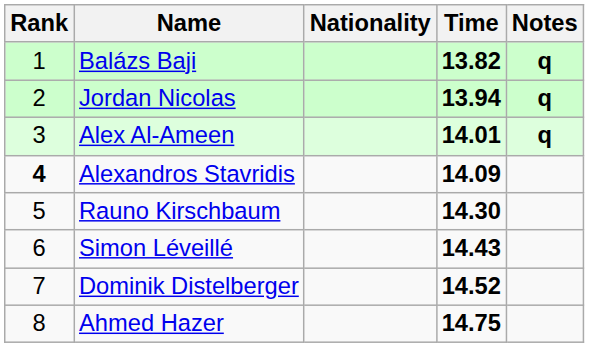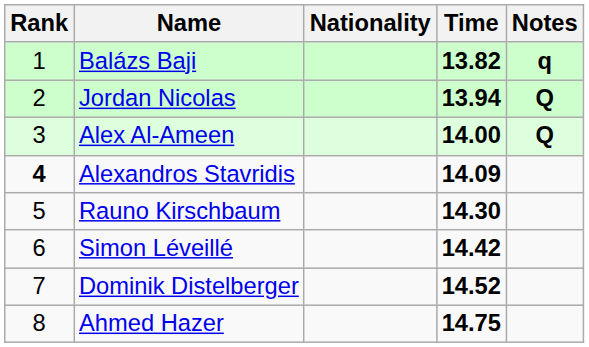 <table class="wikitable sortable" style="text-align:center">
 <tr>
 <th>Rank</th>
 <th>Name</th>
 <th>Nationality</th>
 <th>Time</th>
 <th>Notes</th>
 </tr>
 <tr bgcolor=ccffcc>
 <td>1</td>
 <td align=left><a href='#'>Balázs Baji</a></td>
 <td align=left></td>
 <td><strong>13.82</strong></td>
 <td><strong>q</strong></td>
 </tr>
 <tr bgcolor=ccffcc>
 <td>2</td>
 <td align=left><a href='#'>Jordan Nicolas</a></td>
 <td align=left></td>
 <td><strong>13.94</strong></td>
-<td><strong>q</strong></td>
+<td><strong>Q</strong></td>
 </tr>
 <tr bgcolor=ddffdd>
 <td>3</td>
 <td align=left><a href='#'>Alex Al-Ameen</a></td>
 <td align=left></td>
-<td><strong>14.01</strong></td>
-<td><strong>q</strong></td>
+<td><strong>14.00</strong></td>
+<td><strong>Q</strong></td>
 </tr>
 <tr>
 <td><strong>4</strong></td>
 <td align=left><a href='#'>Alexandros Stavridis</a></td>
 <td align=left></td>
 <td><strong>14.09</strong></td>
 <td></td>
 </tr>
 <tr>
 <td>5</td>
 <td align=left><a href='#'>Rauno Kirschbaum</a></td>
 <td align=left></td>
 <td><strong>14.30</strong></td>
 <td></td>
 </tr>
 <tr>
 <td>6</td>
 <td align=left><a href='#'>Simon Léveillé</a></td>
 <td align=left></td>
-<td><strong>14.43</strong></td>
+<td><strong>14.42</strong></td>
 <td></td>
 </tr>
 <tr>
 <td>7</td>
 <td align=left><a href='#'>Dominik Distelberger</a></td>
 <td align=left></td>
 <td><strong>14.52</strong></td>
 <td></td>
 </tr>
 <tr>
 <td>8</td>
 <td align=left><a href='#'>Ahmed Hazer</a></td>
 <td align=left></td>
 <td><strong>14.75</strong></td>
 <td></td>
 </tr>
 </table>
